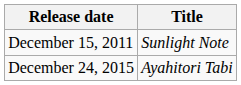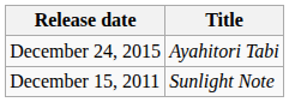 <table class="wikitable">
 <tr>
 <th>Release date</th>
 <th>Title</th>
 </tr>
 <tr>
+<td>December 24, 2015</td>
+<td><em>Ayahitori Tabi</em></td>
+</tr>
+<tr>
 <td>December 15, 2011</td>
 <td><em>Sunlight Note</em></td>
 </tr>
-<tr>
-<td>December 24, 2015</td>
-<td><em>Ayahitori Tabi</em></td>
-</tr>
 </table>
